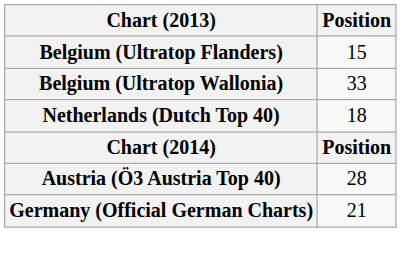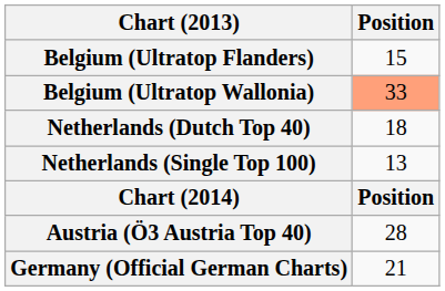 <table class="wikitable plainrowheaders" style="text-align:center;">
 <tr>
 <th scope="col">Chart (2013)</th>
 <th scope="col">Position</th>
 </tr>
 <tr>
 <th scope="row">Belgium (Ultratop Flanders)</th>
 <td>15</td>
 </tr>
 <tr>
 <th scope="row">Belgium (Ultratop Wallonia)</th>
-<td>33</td>
+<td style="background: lightsalmon;">33</td>
 </tr>
 <tr>
 <th scope="row">Netherlands (Dutch Top 40)</th>
 <td>18</td>
+</tr>
+<tr>
+<th scope="row">Netherlands (Single Top 100)</th>
+<td>13</td>
 </tr>
 <tr>
 <th scope="col">Chart (2014)</th>
 <th scope="col">Position</th>
 </tr>
 <tr>
 <th scope="row">Austria (Ö3 Austria Top 40)</th>
 <td>28</td>
 </tr>
 <tr>
 <th scope="row">Germany (Official German Charts)</th>
 <td>21</td>
 </tr>
 </table>
